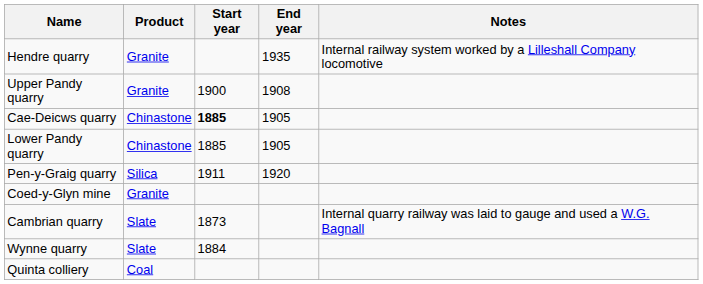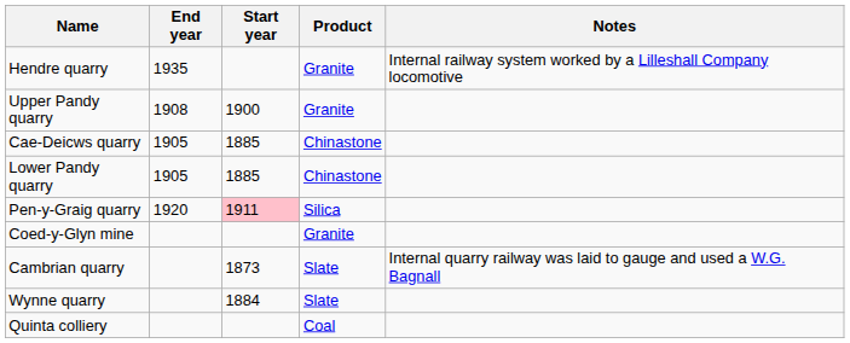 <table class="wikitable">
 <tr>
 <th>Name</th>
+<th>End year</th>
+<th>Start year</th>
 <th>Product</th>
-<th>Start year</th>
-<th>End year</th>
 <th>Notes</th>
 </tr>
 <tr>
 <td>Hendre quarry</td>
+<td>1935</td>
+<td></td>
 <td><a href='#'>Granite</a></td>
-<td></td>
-<td>1935</td>
 <td>Internal railway system worked by a <a href='#'>Lilleshall Company</a>  locomotive</td>
 </tr>
 <tr>
 <td>Upper Pandy quarry</td>
+<td>1908</td>
+<td>1900</td>
 <td><a href='#'>Granite</a></td>
-<td>1900</td>
-<td>1908</td>
 <td></td>
 </tr>
 <tr>
 <td>Cae-Deicws quarry</td>
+<td>1905</td>
+<td>1885</td>
 <td><a href='#'>Chinastone</a></td>
-<td><strong>1885</strong></td>
-<td>1905</td>
 <td></td>
 </tr>
 <tr>
 <td>Lower Pandy quarry</td>
+<td>1905</td>
+<td>1885</td>
 <td><a href='#'>Chinastone</a></td>
-<td>1885</td>
-<td>1905</td>
 <td></td>
 </tr>
 <tr>
 <td>Pen-y-Graig quarry</td>
+<td>1920</td>
+<td style="background: pink;">1911</td>
 <td><a href='#'>Silica</a></td>
-<td>1911</td>
-<td>1920</td>
 <td></td>
 </tr>
 <tr>
 <td>Coed-y-Glyn mine</td>
-<td><a href='#'>Granite</a></td>
 <td></td>
 <td></td>
+<td><a href='#'>Granite</a></td>
 <td></td>
 </tr>
 <tr>
 <td>Cambrian quarry</td>
+<td></td>
+<td>1873</td>
 <td><a href='#'>Slate</a></td>
-<td>1873</td>
-<td></td>
 <td>Internal quarry railway was laid to  gauge and used a <a href='#'>W.G. Bagnall</a> </td>
 </tr>
 <tr>
 <td>Wynne quarry</td>
+<td></td>
+<td>1884</td>
 <td><a href='#'>Slate</a></td>
-<td>1884</td>
-<td></td>
 <td></td>
 </tr>
 <tr>
 <td>Quinta colliery</td>
-<td><a href='#'>Coal</a></td>
 <td></td>
 <td></td>
+<td><a href='#'>Coal</a></td>
 <td></td>
 </tr>
 </table>
